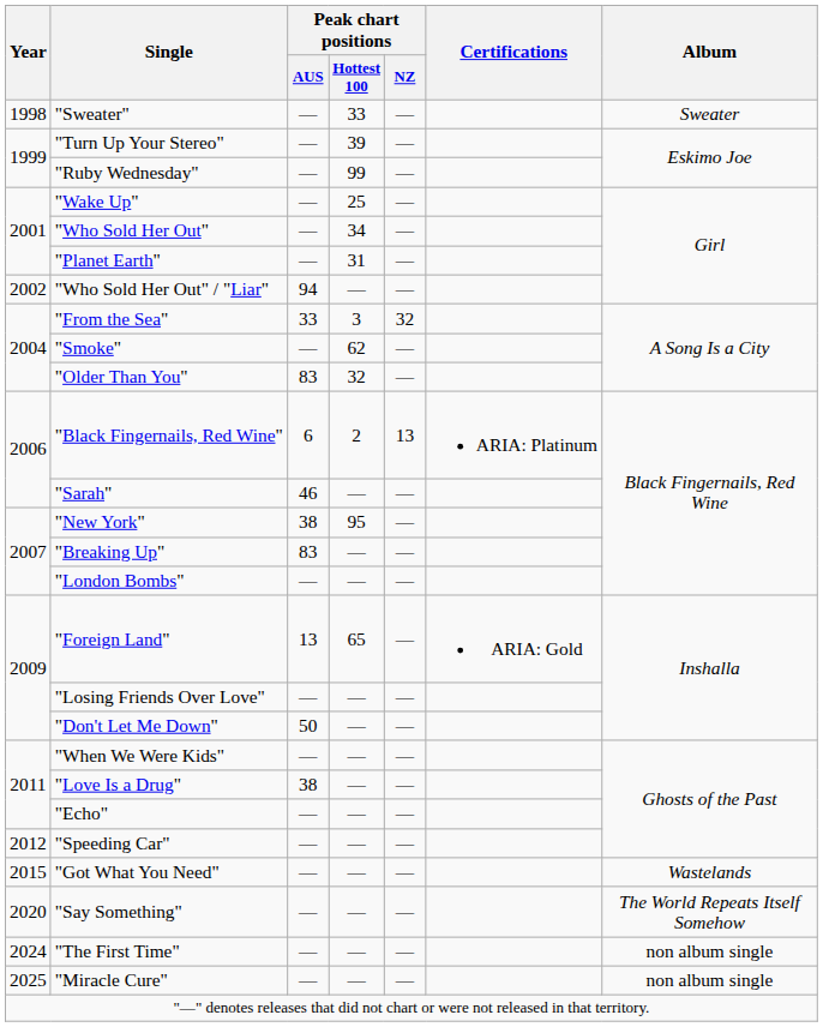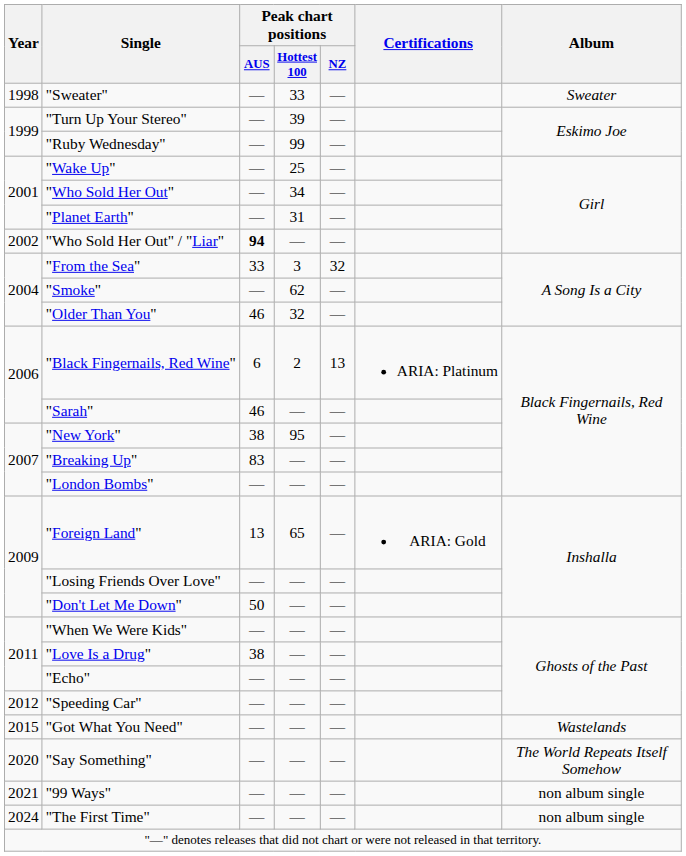 <table class="wikitable" style="text-align:center;">
 <tr>
 <th rowspan="2">Year</th>
 <th rowspan="2">Single</th>
 <th colspan="3">Peak chart positions</th>
 <th rowspan="2"><a href='#'>Certifications</a></th>
 <th rowspan="2" width="180">Album</th>
 </tr>
 <tr style="font-size:smaller;">
 <th width="30"><a href='#'>AUS</a><br></th>
 <th width="30"><a href='#'>Hottest 100</a><br></th>
 <th width="30"><a href='#'>NZ</a><br></th>
 </tr>
 <tr>
 <td>1998</td>
 <td align="left">"Sweater"</td>
 <td>—</td>
 <td>33</td>
 <td>—</td>
 <td></td>
 <td><em>Sweater</em></td>
 </tr>
 <tr>
 <td rowspan="2">1999</td>
 <td align="left">"Turn Up Your Stereo"</td>
 <td>—</td>
 <td>39</td>
 <td>—</td>
 <td></td>
 <td rowspan="2"><em>Eskimo Joe</em></td>
 </tr>
 <tr>
 <td align="left">"Ruby Wednesday"</td>
 <td>—</td>
 <td>99</td>
 <td>—</td>
 <td></td>
 </tr>
 <tr>
 <td rowspan="3">2001</td>
 <td align="left">"<a href='#'>Wake Up</a>"</td>
 <td>—</td>
 <td>25</td>
 <td>—</td>
 <td></td>
 <td rowspan="4"><em>Girl</em></td>
 </tr>
 <tr>
 <td align="left">"<a href='#'>Who Sold Her Out</a>"</td>
 <td>—</td>
 <td>34</td>
 <td>—</td>
 <td></td>
 </tr>
 <tr>
 <td align="left">"<a href='#'>Planet Earth</a>"</td>
 <td>—</td>
 <td>31</td>
 <td>—</td>
 <td></td>
 </tr>
 <tr>
 <td>2002</td>
 <td align="left">"Who Sold Her Out" / "<a href='#'>Liar</a>"</td>
-<td>94</td>
+<td><strong>94</strong></td>
 <td>—</td>
 <td>—</td>
 <td></td>
 </tr>
 <tr>
 <td rowspan="3">2004</td>
 <td align="left">"<a href='#'>From the Sea</a>"</td>
 <td>33</td>
 <td>3</td>
 <td>32</td>
 <td></td>
 <td rowspan="3"><em>A Song Is a City</em></td>
 </tr>
 <tr>
 <td align="left">"<a href='#'>Smoke</a>"</td>
 <td>—</td>
 <td>62</td>
 <td>—</td>
 <td></td>
 </tr>
 <tr>
 <td align="left">"<a href='#'>Older Than You</a>"</td>
-<td>83</td>
+<td>46</td>
 <td>32</td>
 <td>—</td>
 <td></td>
 </tr>
 <tr>
 <td rowspan="2">2006</td>
 <td align="left">"<a href='#'>Black Fingernails, Red Wine</a>"</td>
 <td>6</td>
 <td>2</td>
 <td>13</td>
 <td><br><ul><li>ARIA: Platinum</li></ul></td>
 <td rowspan="5"><em>Black Fingernails, Red Wine</em></td>
 </tr>
 <tr>
 <td align="left">"<a href='#'>Sarah</a>"</td>
 <td>46</td>
 <td>—</td>
 <td>—</td>
 <td></td>
 </tr>
 <tr>
 <td rowspan="3">2007</td>
 <td align="left">"<a href='#'>New York</a>"</td>
 <td>38</td>
 <td>95</td>
 <td>—</td>
 <td></td>
 </tr>
 <tr>
 <td align="left">"<a href='#'>Breaking Up</a>"</td>
 <td>83</td>
 <td>—</td>
 <td>—</td>
 <td></td>
 </tr>
 <tr>
 <td align="left">"<a href='#'>London Bombs</a>"</td>
 <td>—</td>
 <td>—</td>
 <td>—</td>
 <td></td>
 </tr>
 <tr>
 <td rowspan="3">2009</td>
 <td align="left">"<a href='#'>Foreign Land</a>"</td>
 <td>13</td>
 <td>65</td>
 <td>—</td>
 <td><br><ul><li>ARIA: Gold</li></ul></td>
 <td rowspan="3"><em>Inshalla</em></td>
 </tr>
 <tr>
 <td align="left">"Losing Friends Over Love"</td>
 <td>—</td>
 <td>—</td>
 <td>—</td>
 <td></td>
 </tr>
 <tr>
 <td align="left">"<a href='#'>Don't Let Me Down</a>"</td>
 <td>50</td>
 <td>—</td>
 <td>—</td>
 <td></td>
 </tr>
 <tr>
 <td rowspan="3">2011</td>
 <td align="left">"When We Were Kids"</td>
 <td>—</td>
 <td>—</td>
 <td>—</td>
 <td></td>
 <td rowspan="4"><em>Ghosts of the Past</em></td>
 </tr>
 <tr>
 <td align="left">"<a href='#'>Love Is a Drug</a>"</td>
 <td>38</td>
 <td>—</td>
 <td>—</td>
 <td></td>
 </tr>
 <tr>
 <td align="left">"Echo"</td>
 <td>—</td>
 <td>—</td>
 <td>—</td>
 <td></td>
 </tr>
 <tr>
 <td>2012</td>
 <td align="left">"Speeding Car"</td>
 <td>—</td>
 <td>—</td>
 <td>—</td>
 <td></td>
 </tr>
 <tr>
 <td>2015</td>
 <td align="left">"Got What You Need"</td>
 <td>—</td>
 <td>—</td>
 <td>—</td>
 <td></td>
 <td><em>Wastelands</em></td>
 </tr>
 <tr>
 <td>2020</td>
 <td align="left">"Say Something"</td>
 <td>—</td>
 <td>—</td>
 <td>—</td>
 <td></td>
 <td><em>The World Repeats Itself Somehow</em></td>
 </tr>
 <tr>
-<td>2024</td>
-<td align="left">"The First Time"</td>
+<td>2021</td>
+<td align="left">"99 Ways"</td>
 <td>—</td>
 <td>—</td>
 <td>—</td>
 <td></td>
 <td>non album single</td>
 </tr>
 <tr>
-<td>2025</td>
-<td align="left">"Miracle Cure"</td>
+<td>2024</td>
+<td align="left">"The First Time"</td>
 <td>—</td>
 <td>—</td>
 <td>—</td>
 <td></td>
 <td>non album single</td>
 </tr>
 <tr>
 <td colspan="7" style="font-size: 85%">"—" denotes releases that did not chart or were not released in that territory.</td>
 </tr>
 </table>
